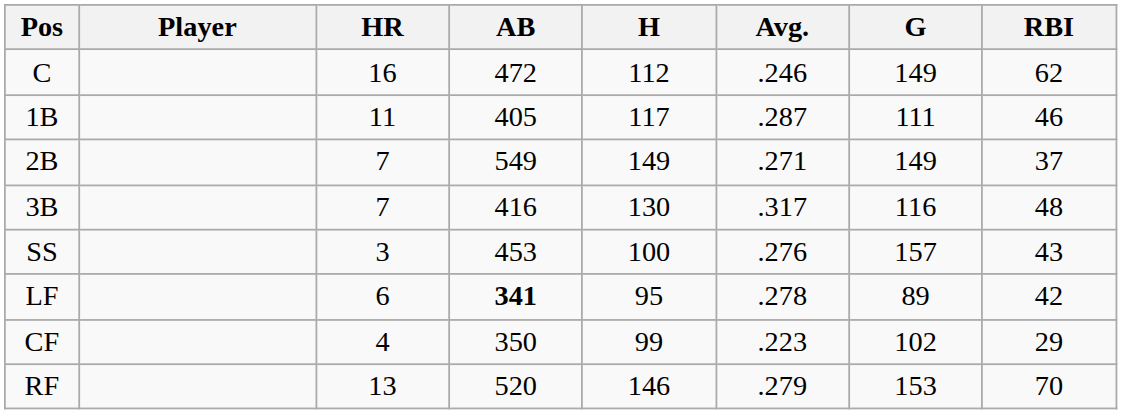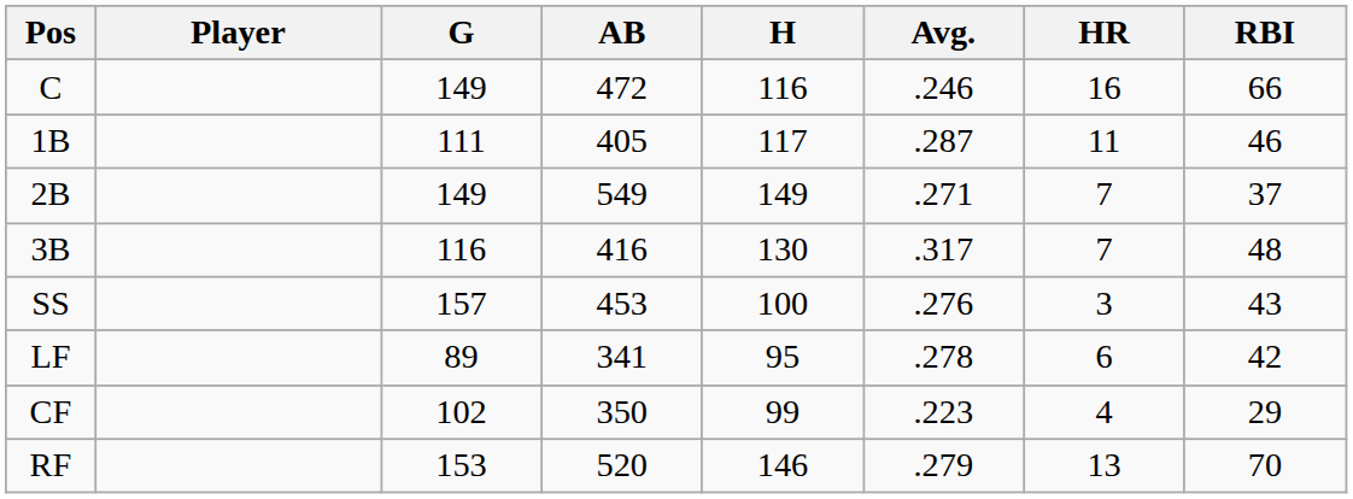 <table class="wikitable sortable">
 <tr>
 <th bgcolor="#DDDDFF" width="5%">Pos</th>
 <th bgcolor="#DDDDFF" width="16%">Player</th>
-<th bgcolor="#DDDDFF" width="9%">HR</th>
+<th bgcolor="#DDDDFF" width="9%">G</th>
 <th bgcolor="#DDDDFF" width="9%">AB</th>
 <th bgcolor="#DDDDFF" width="9%">H</th>
 <th bgcolor="#DDDDFF" width="9%">Avg.</th>
-<th bgcolor="#DDDDFF" width="9%">G</th>
+<th bgcolor="#DDDDFF" width="9%">HR</th>
 <th bgcolor="#DDDDFF" width="9%">RBI</th>
 </tr>
 <tr align="center">
 <td>C</td>
 <td></td>
+<td>149</td>
+<td>472</td>
+<td>116</td>
+<td>.246</td>
 <td>16</td>
-<td>472</td>
-<td>112</td>
-<td>.246</td>
-<td>149</td>
-<td>62</td>
+<td>66</td>
 </tr>
 <tr align="center">
 <td>1B</td>
 <td></td>
-<td>11</td>
+<td>111</td>
 <td>405</td>
 <td>117</td>
 <td>.287</td>
-<td>111</td>
+<td>11</td>
 <td>46</td>
 </tr>
 <tr align="center">
 <td>2B</td>
 <td></td>
-<td>7</td>
+<td>149</td>
 <td>549</td>
 <td>149</td>
 <td>.271</td>
-<td>149</td>
+<td>7</td>
 <td>37</td>
 </tr>
 <tr align="center">
 <td>3B</td>
 <td></td>
-<td>7</td>
+<td>116</td>
 <td>416</td>
 <td>130</td>
 <td>.317</td>
-<td>116</td>
+<td>7</td>
 <td>48</td>
 </tr>
 <tr align="center">
 <td>SS</td>
 <td></td>
-<td>3</td>
+<td>157</td>
 <td>453</td>
 <td>100</td>
 <td>.276</td>
-<td>157</td>
+<td>3</td>
 <td>43</td>
 </tr>
 <tr align="center">
 <td>LF</td>
 <td></td>
-<td>6</td>
-<td><strong>341</strong></td>
+<td>89</td>
+<td>341</td>
 <td>95</td>
 <td>.278</td>
-<td>89</td>
+<td>6</td>
 <td>42</td>
 </tr>
 <tr align="center">
 <td>CF</td>
 <td></td>
-<td>4</td>
+<td>102</td>
 <td>350</td>
 <td>99</td>
 <td>.223</td>
-<td>102</td>
+<td>4</td>
 <td>29</td>
 </tr>
 <tr align="center">
 <td>RF</td>
 <td></td>
-<td>13</td>
+<td>153</td>
 <td>520</td>
 <td>146</td>
 <td>.279</td>
-<td>153</td>
+<td>13</td>
 <td>70</td>
 </tr>
 </table>
